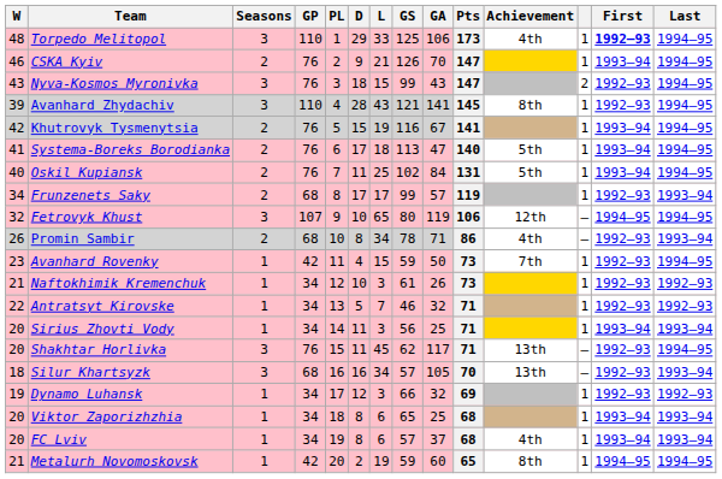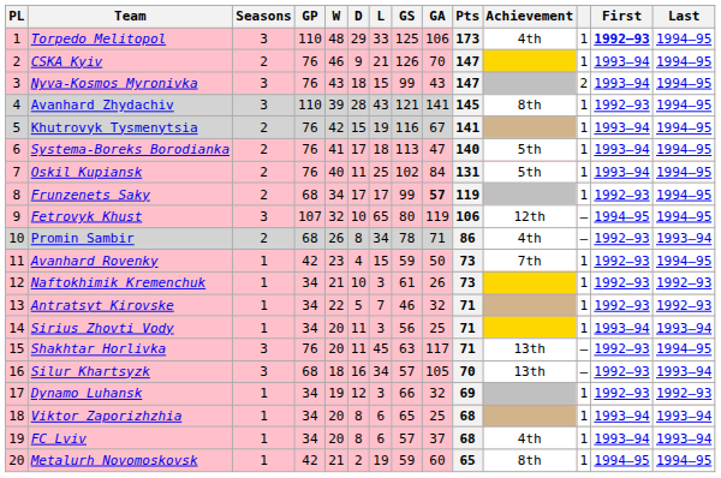 <table border=1  bordercolor="#CCCCCC" class=wikitable style="font-size:90%;">
 <tr align=LEFT valign=CENTER>
-<th>W</th>
+<th>PL</th>
 <th>Team</th>
 <th>Seasons</th>
 <th>GP</th>
-<th>PL</th>
+<th>W</th>
 <th>D</th>
 <th>L</th>
 <th>GS</th>
 <th>GA</th>
 <th>Pts</th>
 <th>Achievement</th>
 <th></th>
 <th>First</th>
 <th>Last</th>
 </tr>
 <tr align=CENTER bgcolor=pink>
-<td>48</td>
+<td>1</td>
 <td align=LEFT><em><a href='#'>Torpedo Melitopol</a></em></td>
 <td>3</td>
 <td>110</td>
-<td>1</td>
+<td>48</td>
 <td>29</td>
 <td>33</td>
 <td>125</td>
 <td>106</td>
 <th>173</th>
 <td bgcolor=white>4th</td>
 <td bgcolor=white>1</td>
 <td bgcolor=white><strong><a href='#'>1992–93</a></strong></td>
 <td bgcolor=white><a href='#'>1994–95</a></td>
 </tr>
 <tr align=CENTER bgcolor=pink>
-<td>46</td>
+<td>2</td>
 <td align=LEFT><em><a href='#'>CSKA Kyiv</a></em></td>
 <td>2</td>
 <td>76</td>
-<td>2</td>
+<td>46</td>
 <td>9</td>
 <td>21</td>
 <td>126</td>
 <td>70</td>
 <th>147</th>
 <td bgcolor=gold></td>
 <td bgcolor=white>1</td>
 <td bgcolor=white><a href='#'>1993–94</a></td>
 <td bgcolor=white><a href='#'>1994–95</a></td>
 </tr>
 <tr align=CENTER valign=BOTTOM bgcolor=pink>
-<td>43</td>
+<td>3</td>
 <td align=LEFT><em><a href='#'>Nyva-Kosmos Myronivka</a></em></td>
 <td>3</td>
 <td>76</td>
-<td>3</td>
+<td>43</td>
 <td>18</td>
 <td>15</td>
 <td>99</td>
 <td>43</td>
 <th>147</th>
 <td bgcolor=silver></td>
 <td bgcolor=white>2</td>
-<td bgcolor=white><a href='#'>1992–93</a></td>
+<td bgcolor=white><a href='#'>1993–94</a></td>
 <td bgcolor=white><a href='#'>1994–95</a></td>
 </tr>
 <tr align=CENTER bgcolor=lightgrey>
-<td>39</td>
+<td>4</td>
 <td align=LEFT><a href='#'>Avanhard Zhydachiv</a></td>
 <td>3</td>
 <td>110</td>
-<td>4</td>
+<td>39</td>
 <td>28</td>
 <td>43</td>
 <td>121</td>
 <td>141</td>
 <th>145</th>
 <td bgcolor=white>8th</td>
 <td bgcolor=white>1</td>
 <td bgcolor=white><a href='#'>1992–93</a></td>
 <td bgcolor=white><a href='#'>1994–95</a></td>
 </tr>
 <tr align=CENTER valign=BOTTOM bgcolor=lightgrey>
-<td>42</td>
+<td>5</td>
 <td align=LEFT><a href='#'>Khutrovyk Tysmenytsia</a></td>
 <td>2</td>
 <td>76</td>
-<td>5</td>
+<td>42</td>
 <td>15</td>
 <td>19</td>
 <td>116</td>
 <td>67</td>
 <th>141</th>
 <td bgcolor=tan></td>
 <td bgcolor=white>1</td>
 <td bgcolor=white><a href='#'>1993–94</a></td>
 <td bgcolor=white><a href='#'>1994–95</a></td>
 </tr>
 <tr align=CENTER bgcolor=pink>
-<td>41</td>
+<td>6</td>
 <td align=LEFT><em><a href='#'>Systema-Boreks Borodianka</a></em></td>
 <td>2</td>
 <td>76</td>
-<td>6</td>
+<td>41</td>
 <td>17</td>
 <td>18</td>
 <td>113</td>
 <td>47</td>
 <th>140</th>
 <td bgcolor=white>5th</td>
 <td bgcolor=white>1</td>
 <td bgcolor=white><a href='#'>1993–94</a></td>
 <td bgcolor=white><a href='#'>1994–95</a></td>
 </tr>
 <tr align=CENTER valign=BOTTOM bgcolor=pink>
-<td>40</td>
+<td>7</td>
 <td align=LEFT><em><a href='#'>Oskil Kupiansk</a></em></td>
 <td>2</td>
 <td>76</td>
-<td>7</td>
+<td>40</td>
 <td>11</td>
 <td>25</td>
 <td>102</td>
 <td>84</td>
 <th>131</th>
 <td bgcolor=white>5th</td>
 <td bgcolor=white>1</td>
 <td bgcolor=white><a href='#'>1993–94</a></td>
 <td bgcolor=white><a href='#'>1994–95</a></td>
 </tr>
 <tr align=CENTER valign=BOTTOM bgcolor=pink>
-<td>34</td>
+<td>8</td>
 <td align=LEFT><em><a href='#'>Frunzenets Saky</a></em></td>
 <td>2</td>
 <td>68</td>
-<td>8</td>
+<td>34</td>
 <td>17</td>
 <td>17</td>
 <td>99</td>
-<td>57</td>
+<td><strong>57</strong></td>
 <th>119</th>
 <td bgcolor=silver></td>
 <td bgcolor=white>1</td>
 <td bgcolor=white><a href='#'>1992–93</a></td>
-<td bgcolor=white><a href='#'>1993–94</a></td>
+<td bgcolor=white><a href='#'>1994–95</a></td>
 </tr>
 <tr align=CENTER valign=BOTTOM bgcolor=pink>
-<td>32</td>
+<td>9</td>
 <td align=LEFT><em><a href='#'>Fetrovyk Khust</a></em></td>
 <td>3</td>
 <td>107</td>
-<td>9</td>
+<td>32</td>
 <td>10</td>
 <td>65</td>
 <td>80</td>
 <td>119</td>
 <th>106</th>
 <td bgcolor=white>12th</td>
 <td bgcolor=white>–</td>
 <td bgcolor=white><a href='#'>1994–95</a></td>
 <td bgcolor=white><a href='#'>1994–95</a></td>
 </tr>
 <tr align=CENTER valign=BOTTOM bgcolor=lightgrey>
-<td>26</td>
+<td>10</td>
 <td align=LEFT><a href='#'>Promin Sambir</a></td>
 <td>2</td>
 <td>68</td>
-<td>10</td>
+<td>26</td>
 <td>8</td>
 <td>34</td>
 <td>78</td>
 <td>71</td>
 <th>86</th>
 <td bgcolor=white>4th</td>
 <td bgcolor=white>–</td>
 <td bgcolor=white><a href='#'>1992–93</a></td>
 <td bgcolor=white><a href='#'>1993–94</a></td>
 </tr>
 <tr align=CENTER valign=BOTTOM bgcolor=pink>
-<td>23</td>
+<td>11</td>
 <td align=LEFT><em><a href='#'>Avanhard Rovenky</a></em></td>
 <td>1</td>
 <td>42</td>
-<td>11</td>
+<td>23</td>
 <td>4</td>
 <td>15</td>
 <td>59</td>
 <td>50</td>
 <th>73</th>
 <td bgcolor=white>7th</td>
 <td bgcolor=white>1</td>
 <td bgcolor=white><a href='#'>1992–93</a></td>
 <td bgcolor=white><a href='#'>1994–95</a></td>
 </tr>
 <tr align=CENTER valign=BOTTOM bgcolor=pink>
-<td>21</td>
+<td>12</td>
 <td align=LEFT><em><a href='#'>Naftokhimik Kremenchuk</a></em></td>
 <td>1</td>
 <td>34</td>
-<td>12</td>
+<td>21</td>
 <td>10</td>
 <td>3</td>
 <td>61</td>
 <td>26</td>
 <th>73</th>
 <td bgcolor=gold></td>
 <td bgcolor=white>1</td>
 <td bgcolor=white><a href='#'>1992–93</a></td>
 <td bgcolor=white><a href='#'>1992–93</a></td>
 </tr>
 <tr align=CENTER valign=BOTTOM bgcolor=pink>
-<td>22</td>
+<td>13</td>
 <td align=LEFT><em><a href='#'>Antratsyt Kirovske</a></em></td>
 <td>1</td>
 <td>34</td>
-<td>13</td>
+<td>22</td>
 <td>5</td>
 <td>7</td>
 <td>46</td>
 <td>32</td>
 <th>71</th>
 <td bgcolor=tan></td>
 <td bgcolor=white>1</td>
 <td bgcolor=white><a href='#'>1992–93</a></td>
 <td bgcolor=white><a href='#'>1992–93</a></td>
 </tr>
 <tr align=CENTER valign=BOTTOM bgcolor=pink>
-<td>20</td>
+<td>14</td>
 <td align=LEFT><em><a href='#'>Sirius Zhovti Vody</a></em></td>
 <td>1</td>
 <td>34</td>
-<td>14</td>
+<td>20</td>
 <td>11</td>
 <td>3</td>
 <td>56</td>
 <td>25</td>
 <th>71</th>
 <td bgcolor=gold></td>
 <td bgcolor=white>1</td>
 <td bgcolor=white><a href='#'>1993–94</a></td>
 <td bgcolor=white><a href='#'>1993–94</a></td>
 </tr>
 <tr align=CENTER valign=BOTTOM bgcolor=pink>
-<td>20</td>
+<td>15</td>
 <td align=LEFT><em><a href='#'>Shakhtar Horlivka</a></em></td>
 <td>3</td>
 <td>76</td>
-<td>15</td>
+<td>20</td>
 <td>11</td>
 <td>45</td>
-<td>62</td>
+<td>63</td>
 <td>117</td>
 <th>71</th>
 <td bgcolor=white>13th</td>
 <td bgcolor=white>–</td>
 <td bgcolor=white><a href='#'>1992–93</a></td>
 <td bgcolor=white><a href='#'>1994–95</a></td>
 </tr>
 <tr align=CENTER valign=BOTTOM bgcolor=pink>
-<td>18</td>
+<td>16</td>
 <td align=LEFT><em><a href='#'>Silur Khartsyzk</a></em></td>
 <td>3</td>
 <td>68</td>
-<td>16</td>
+<td>18</td>
 <td>16</td>
 <td>34</td>
 <td>57</td>
 <td>105</td>
 <th>70</th>
 <td bgcolor=white>13th</td>
 <td bgcolor=white>–</td>
 <td bgcolor=white><a href='#'>1992–93</a></td>
 <td bgcolor=white><a href='#'>1993–94</a></td>
 </tr>
 <tr align=CENTER valign=BOTTOM bgcolor=pink>
-<td>19</td>
+<td>17</td>
 <td align=LEFT><em><a href='#'>Dynamo Luhansk</a></em></td>
 <td>1</td>
 <td>34</td>
-<td>17</td>
+<td>19</td>
 <td>12</td>
 <td>3</td>
 <td>66</td>
 <td>32</td>
 <th>69</th>
 <td bgcolor=silver></td>
 <td bgcolor=white>1</td>
 <td bgcolor=white><a href='#'>1992–93</a></td>
 <td bgcolor=white><a href='#'>1992–93</a></td>
 </tr>
 <tr align=CENTER valign=BOTTOM bgcolor=pink>
-<td>20</td>
+<td>18</td>
 <td align=LEFT><em><a href='#'>Viktor Zaporizhzhia</a></em></td>
 <td>1</td>
 <td>34</td>
-<td>18</td>
+<td>20</td>
 <td>8</td>
 <td>6</td>
 <td>65</td>
 <td>25</td>
 <th>68</th>
 <td bgcolor=tan></td>
 <td bgcolor=white>1</td>
 <td bgcolor=white><a href='#'>1993–94</a></td>
 <td bgcolor=white><a href='#'>1993–94</a></td>
 </tr>
 <tr align=CENTER valign=BOTTOM bgcolor=pink>
-<td>20</td>
+<td>19</td>
 <td align=LEFT><em><a href='#'>FC Lviv</a></em></td>
 <td>1</td>
 <td>34</td>
-<td>19</td>
+<td>20</td>
 <td>8</td>
 <td>6</td>
 <td>57</td>
 <td>37</td>
 <th>68</th>
 <td bgcolor=white>4th</td>
 <td bgcolor=white>1</td>
 <td bgcolor=white><a href='#'>1993–94</a></td>
 <td bgcolor=white><a href='#'>1993–94</a></td>
 </tr>
 <tr align=CENTER valign=BOTTOM bgcolor=pink>
-<td>21</td>
+<td>20</td>
 <td align=LEFT><em><a href='#'>Metalurh Novomoskovsk</a></em></td>
 <td>1</td>
 <td>42</td>
-<td>20</td>
+<td>21</td>
 <td>2</td>
 <td>19</td>
 <td>59</td>
 <td>60</td>
 <th>65</th>
 <td bgcolor=white>8th</td>
 <td bgcolor=white>1</td>
 <td bgcolor=white><a href='#'>1994–95</a></td>
 <td bgcolor=white><a href='#'>1994–95</a></td>
 </tr>
 </table>
